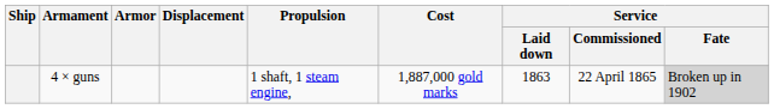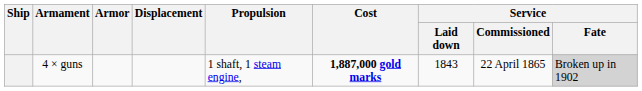 <table class="wikitable plainrowheaders" style="text-align: center">
 <tr valign="top">
 <th scope="col" rowspan="2">Ship</th>
 <th scope="col" rowspan="2">Armament</th>
 <th scope="col" rowspan="2">Armor</th>
 <th scope="col" rowspan="2">Displacement</th>
 <th scope="col" rowspan="2">Propulsion</th>
 <th scope="col" rowspan="2">Cost</th>
 <th scope="col" colspan="3">Service</th>
 </tr>
 <tr valign="top">
 <th scope="col">Laid down</th>
 <th scope="col">Commissioned</th>
 <th scope="col">Fate</th>
 </tr>
 <tr valign="top">
 <th scope="row"></th>
 <td>4 ×  guns</td>
 <td></td>
 <td></td>
 <td style="text-align: left;">1 shaft, 1 <a href='#'>steam engine</a>, </td>
-<td>1,887,000 <a href='#'>gold marks</a></td>
-<td>1863</td>
+<td><strong>1,887,000 <a href='#'>gold marks</a></strong></td>
+<td>1843</td>
 <td>22 April 1865</td>
 <td style="background: lightgrey; text-align: left;">Broken up in 1902</td>
 </tr>
 </table>
